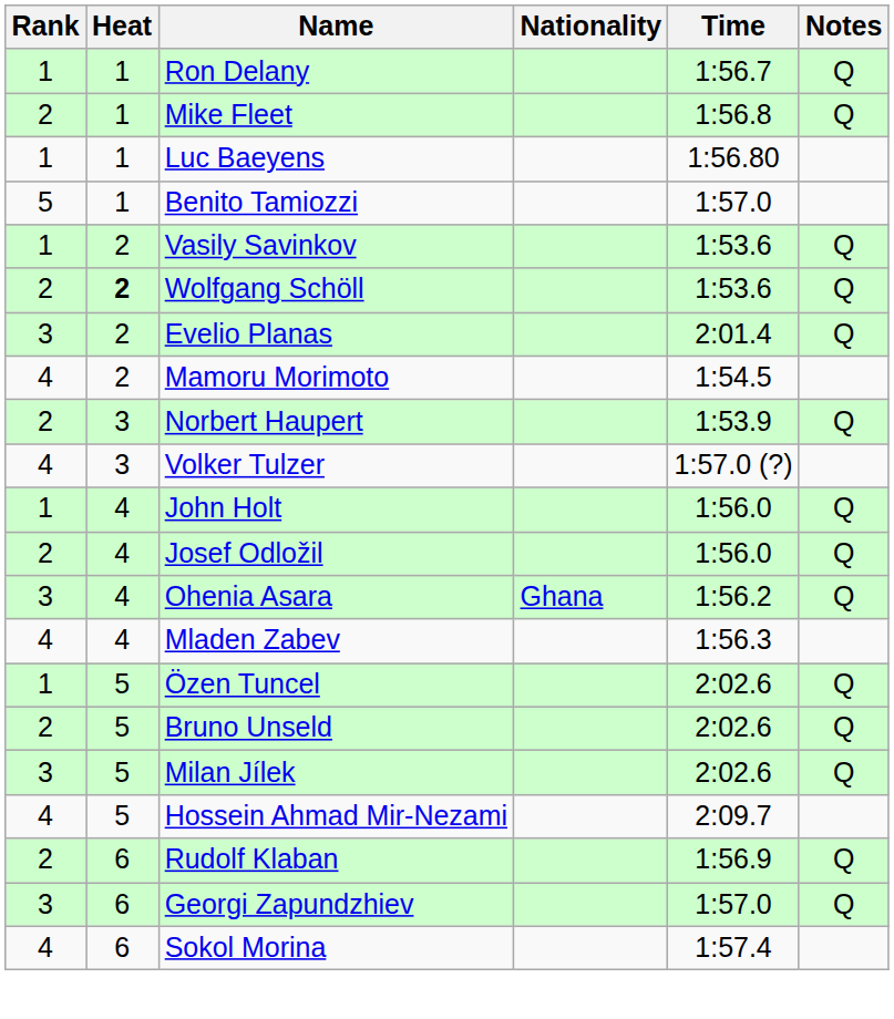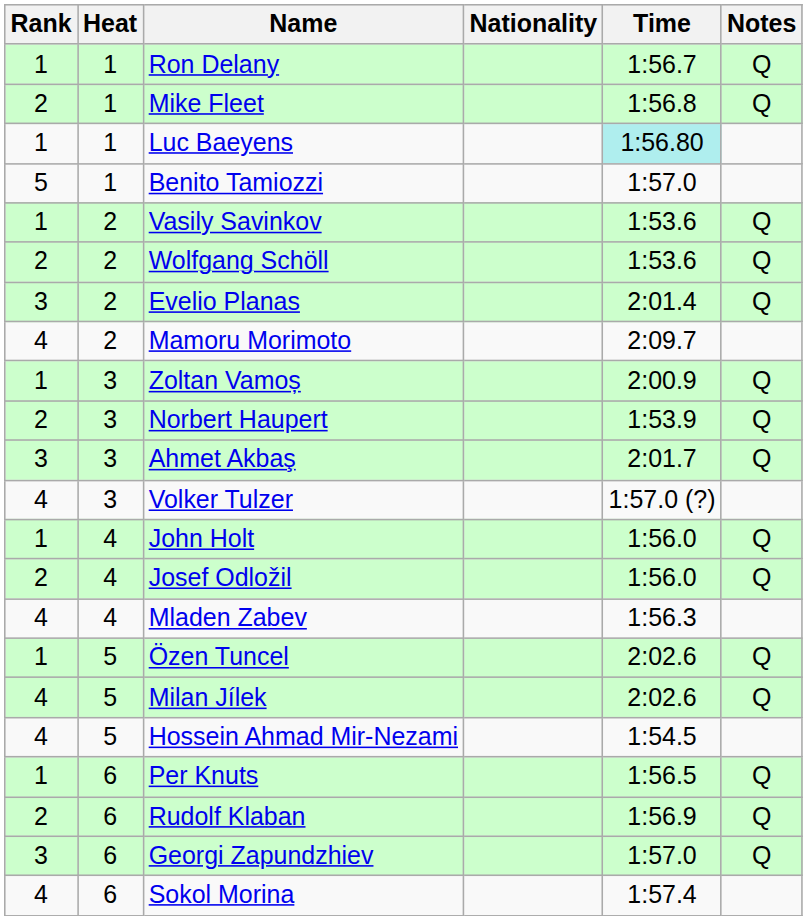 <table class="wikitable sortable" style="text-align:center">
 <tr>
 <th>Rank</th>
 <th>Heat</th>
 <th>Name</th>
 <th>Nationality</th>
 <th>Time</th>
 <th>Notes</th>
 </tr>
 <tr bgcolor=ccffcc>
 <td>1</td>
 <td>1</td>
 <td align=left><a href='#'>Ron Delany</a></td>
 <td align=left></td>
 <td>1:56.7</td>
 <td>Q</td>
 </tr>
 <tr bgcolor=ccffcc>
 <td>2</td>
 <td>1</td>
 <td align=left><a href='#'>Mike Fleet</a></td>
 <td align=left></td>
 <td>1:56.8</td>
 <td>Q</td>
 </tr>
 <tr>
 <td>1</td>
 <td>1</td>
 <td align=left><a href='#'>Luc Baeyens</a></td>
 <td align=left></td>
-<td>1:56.80</td>
+<td style="background: paleturquoise;">1:56.80</td>
 <td></td>
 </tr>
 <tr>
 <td>5</td>
 <td>1</td>
 <td align=left><a href='#'>Benito Tamiozzi</a></td>
 <td align=left></td>
 <td>1:57.0</td>
 <td></td>
 </tr>
 <tr bgcolor=ccffcc>
 <td>1</td>
 <td>2</td>
 <td align=left><a href='#'>Vasily Savinkov</a></td>
 <td align=left></td>
 <td>1:53.6</td>
 <td>Q</td>
 </tr>
 <tr bgcolor=ccffcc>
 <td>2</td>
-<td><strong>2</strong></td>
+<td>2</td>
 <td align=left><a href='#'>Wolfgang Schöll</a></td>
 <td align=left></td>
 <td>1:53.6</td>
 <td>Q</td>
 </tr>
 <tr bgcolor=ccffcc>
 <td>3</td>
 <td>2</td>
 <td align=left><a href='#'>Evelio Planas</a></td>
 <td align=left></td>
 <td>2:01.4</td>
 <td>Q</td>
 </tr>
 <tr>
 <td>4</td>
 <td>2</td>
 <td align=left><a href='#'>Mamoru Morimoto</a></td>
 <td align=left></td>
-<td>1:54.5</td>
+<td>2:09.7</td>
 <td></td>
+</tr>
+<tr bgcolor=ccffcc>
+<td>1</td>
+<td>3</td>
+<td align=left><a href='#'>Zoltan Vamoș</a></td>
+<td align=left></td>
+<td>2:00.9</td>
+<td>Q</td>
 </tr>
 <tr bgcolor=ccffcc>
 <td>2</td>
 <td>3</td>
 <td align=left><a href='#'>Norbert Haupert</a></td>
 <td align=left></td>
 <td>1:53.9</td>
+<td>Q</td>
+</tr>
+<tr bgcolor=ccffcc>
+<td>3</td>
+<td>3</td>
+<td align=left><a href='#'>Ahmet Akbaş</a></td>
+<td align=left></td>
+<td>2:01.7</td>
 <td>Q</td>
 </tr>
 <tr>
 <td>4</td>
 <td>3</td>
 <td align=left><a href='#'>Volker Tulzer</a></td>
 <td align=left></td>
 <td>1:57.0 (?)</td>
 <td></td>
 </tr>
 <tr bgcolor=ccffcc>
 <td>1</td>
 <td>4</td>
 <td align=left><a href='#'>John Holt</a></td>
 <td align=left></td>
 <td>1:56.0</td>
 <td>Q</td>
 </tr>
 <tr bgcolor=ccffcc>
 <td>2</td>
 <td>4</td>
 <td align=left><a href='#'>Josef Odložil</a></td>
 <td align=left></td>
 <td>1:56.0</td>
 <td>Q</td>
 </tr>
-<tr bgcolor=ccffcc>
-<td>3</td>
-<td>4</td>
-<td align=left><a href='#'>Ohenia Asara</a></td>
-<td align=left> <a href='#'>Ghana</a></td>
-<td>1:56.2</td>
-<td>Q</td>
-</tr>
 <tr>
 <td>4</td>
 <td>4</td>
 <td align=left><a href='#'>Mladen Zabev</a></td>
 <td align=left></td>
 <td>1:56.3</td>
 <td></td>
 </tr>
 <tr bgcolor=ccffcc>
 <td>1</td>
 <td>5</td>
 <td align=left><a href='#'>Özen Tuncel</a></td>
 <td align=left></td>
 <td>2:02.6</td>
 <td>Q</td>
 </tr>
 <tr bgcolor=ccffcc>
-<td>2</td>
-<td>5</td>
-<td align=left><a href='#'>Bruno Unseld</a></td>
-<td align=left></td>
-<td>2:02.6</td>
-<td>Q</td>
-</tr>
-<tr bgcolor=ccffcc>
-<td>3</td>
+<td>4</td>
 <td>5</td>
 <td align=left><a href='#'>Milan Jílek</a></td>
 <td align=left></td>
 <td>2:02.6</td>
 <td>Q</td>
 </tr>
 <tr>
 <td>4</td>
 <td>5</td>
 <td align=left><a href='#'>Hossein Ahmad Mir-Nezami</a></td>
 <td align=left></td>
-<td>2:09.7</td>
+<td>1:54.5</td>
 <td></td>
+</tr>
+<tr bgcolor=ccffcc>
+<td>1</td>
+<td>6</td>
+<td align=left><a href='#'>Per Knuts</a></td>
+<td align=left></td>
+<td>1:56.5</td>
+<td>Q</td>
 </tr>
 <tr bgcolor=ccffcc>
 <td>2</td>
 <td>6</td>
 <td align=left><a href='#'>Rudolf Klaban</a></td>
 <td align=left></td>
 <td>1:56.9</td>
 <td>Q</td>
 </tr>
 <tr bgcolor=ccffcc>
 <td>3</td>
 <td>6</td>
 <td align=left><a href='#'>Georgi Zapundzhiev</a></td>
 <td align=left></td>
 <td>1:57.0</td>
 <td>Q</td>
 </tr>
 <tr>
 <td>4</td>
 <td>6</td>
 <td align=left><a href='#'>Sokol Morina</a></td>
 <td align=left></td>
 <td>1:57.4</td>
 <td></td>
 </tr>
 </table>
